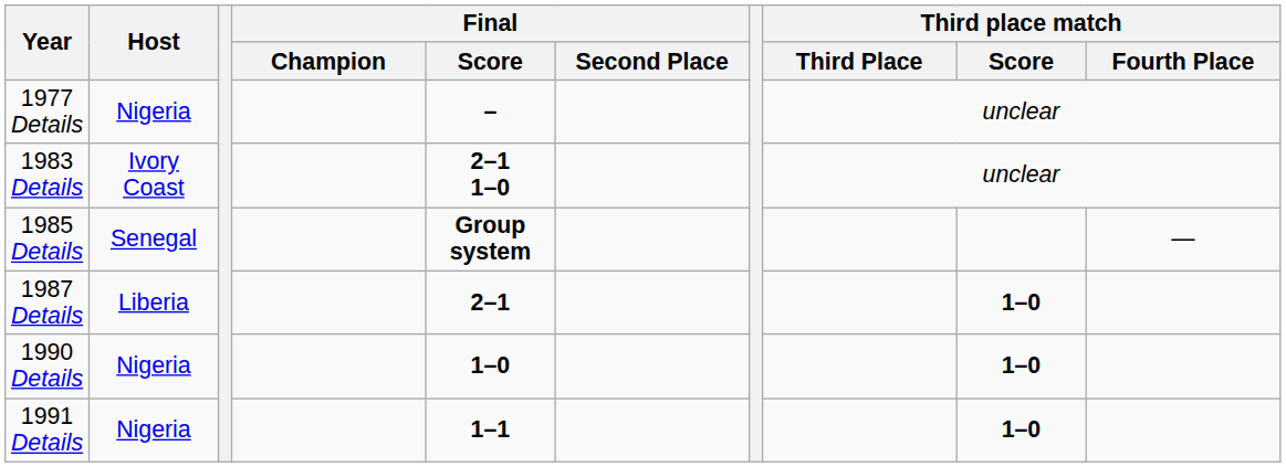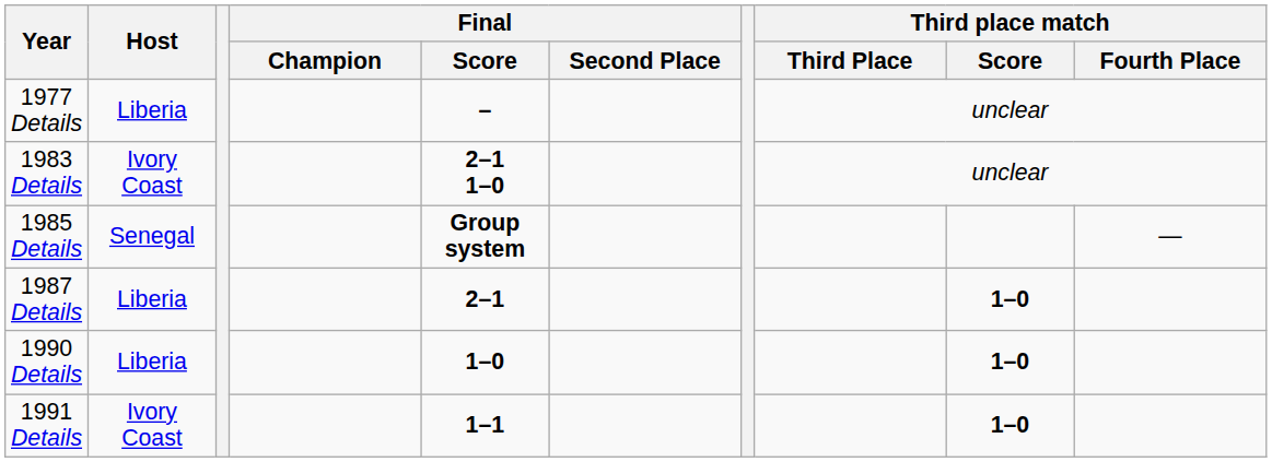 <table class="wikitable" style="text-align:center">
 <tr>
 <th rowspan=2 width=5%>Year</th>
 <th rowspan=2 width=10%>Host</th>
 <th width=1% rowspan=8 bgcolor=ffffff></th>
 <th colspan=3>Final</th>
 <th width=1% rowspan=8 bgcolor=ffffff></th>
 <th colspan=3>Third place match</th>
 </tr>
 <tr>
 <th width=15%>Champion</th>
 <th width=10%>Score</th>
 <th width=15%>Second Place</th>
 <th width=15%>Third Place</th>
 <th width=10%>Score</th>
 <th width=15%>Fourth Place</th>
 </tr>
 <tr>
 <td>1977<br><em>Details</em></td>
-<td><a href='#'>Nigeria</a></td>
+<td><a href='#'>Liberia</a></td>
 <td><strong></strong></td>
 <td><strong>–</strong></td>
 <td></td>
 <td colspan="3"><em>unclear</em></td>
 </tr>
 <tr>
 <td>1983<br><em><a href='#'>Details</a></em></td>
 <td><a href='#'>Ivory Coast</a></td>
 <td><strong></strong></td>
 <td><strong>2–1</strong> <br> <strong>1–0</strong></td>
 <td></td>
 <td colspan="3"><em>unclear</em></td>
 </tr>
 <tr>
 <td>1985<br><em><a href='#'>Details</a></em></td>
 <td><a href='#'>Senegal</a></td>
 <td><strong></strong></td>
 <td><strong>Group system</strong></td>
 <td></td>
 <td></td>
 <td></td>
 <td>—</td>
 </tr>
 <tr>
 <td>1987<br><em><a href='#'>Details</a></em></td>
 <td><a href='#'>Liberia</a></td>
 <td><strong></strong></td>
 <td><strong>2–1</strong></td>
 <td></td>
 <td></td>
 <td><strong>1–0</strong></td>
 <td></td>
 </tr>
 <tr>
 <td>1990<br><em><a href='#'>Details</a></em></td>
-<td><a href='#'>Nigeria</a></td>
+<td><a href='#'>Liberia</a></td>
 <td><strong></strong></td>
 <td><strong>1–0</strong></td>
 <td></td>
 <td></td>
 <td><strong>1–0</strong></td>
 <td></td>
 </tr>
 <tr>
 <td>1991<br><em><a href='#'>Details</a></em></td>
-<td><a href='#'>Nigeria</a></td>
+<td><a href='#'>Ivory Coast</a></td>
 <td><strong></strong></td>
 <td><strong>1–1</strong></td>
 <td></td>
 <td></td>
 <td><strong>1–0</strong></td>
 <td></td>
 </tr>
 </table>
